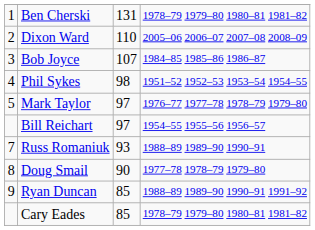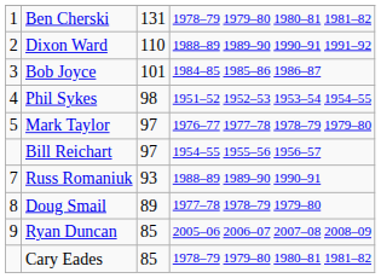 <table class="wikitable">
 <tr>
 </tr>
 <tr>
 <td>1</td>
 <td><a href='#'>Ben Cherski</a></td>
 <td>131</td>
 <td style="font-size:80%;"><a href='#'>1978–79</a> <a href='#'>1979–80</a> <a href='#'>1980–81</a> <a href='#'>1981–82</a></td>
 </tr>
 <tr>
 <td>2</td>
 <td><a href='#'>Dixon Ward</a></td>
 <td>110</td>
-<td style="font-size:80%;"><a href='#'>2005–06</a> <a href='#'>2006–07</a> <a href='#'>2007–08</a> <a href='#'>2008–09</a></td>
+<td style="font-size:80%;"><a href='#'>1988–89</a> <a href='#'>1989–90</a> <a href='#'>1990–91</a> <a href='#'>1991–92</a></td>
 </tr>
 <tr>
 <td>3</td>
 <td><a href='#'>Bob Joyce</a></td>
-<td>107</td>
+<td>101</td>
 <td style="font-size:80%;"><a href='#'>1984–85</a> <a href='#'>1985–86</a> <a href='#'>1986–87</a></td>
 </tr>
 <tr>
 <td>4</td>
 <td><a href='#'>Phil Sykes</a></td>
 <td>98</td>
 <td style="font-size:80%;"><a href='#'>1951–52</a> <a href='#'>1952–53</a> <a href='#'>1953–54</a> <a href='#'>1954–55</a></td>
 </tr>
 <tr>
 <td>5</td>
 <td><a href='#'>Mark Taylor</a></td>
 <td>97</td>
 <td style="font-size:80%;"><a href='#'>1976–77</a> <a href='#'>1977–78</a> <a href='#'>1978–79</a> <a href='#'>1979–80</a></td>
 </tr>
 <tr>
 <td></td>
 <td><a href='#'>Bill Reichart</a></td>
 <td>97</td>
 <td style="font-size:80%;"><a href='#'>1954–55</a> <a href='#'>1955–56</a> <a href='#'>1956–57</a></td>
 </tr>
 <tr>
 <td>7</td>
 <td><a href='#'>Russ Romaniuk</a></td>
 <td>93</td>
 <td style="font-size:80%;"><a href='#'>1988–89</a> <a href='#'>1989–90</a> <a href='#'>1990–91</a></td>
 </tr>
 <tr>
 <td>8</td>
 <td><a href='#'>Doug Smail</a></td>
-<td>90</td>
+<td>89</td>
 <td style="font-size:80%;"><a href='#'>1977–78</a> <a href='#'>1978–79</a> <a href='#'>1979–80</a></td>
 </tr>
 <tr>
 <td>9</td>
 <td><a href='#'>Ryan Duncan</a></td>
 <td>85</td>
-<td style="font-size:80%;"><a href='#'>1988–89</a> <a href='#'>1989–90</a> <a href='#'>1990–91</a> <a href='#'>1991–92</a></td>
+<td style="font-size:80%;"><a href='#'>2005–06</a> <a href='#'>2006–07</a> <a href='#'>2007–08</a> <a href='#'>2008–09</a></td>
 </tr>
 <tr>
 <td></td>
 <td>Cary Eades</td>
 <td>85</td>
 <td style="font-size:80%;"><a href='#'>1978–79</a> <a href='#'>1979–80</a> <a href='#'>1980–81</a> <a href='#'>1981–82</a></td>
 </tr>
 </table>
